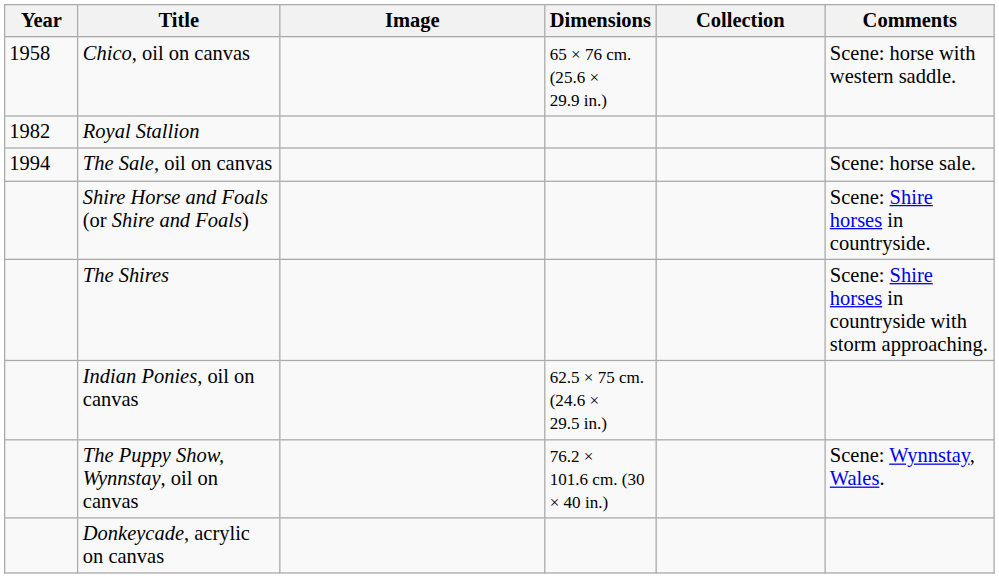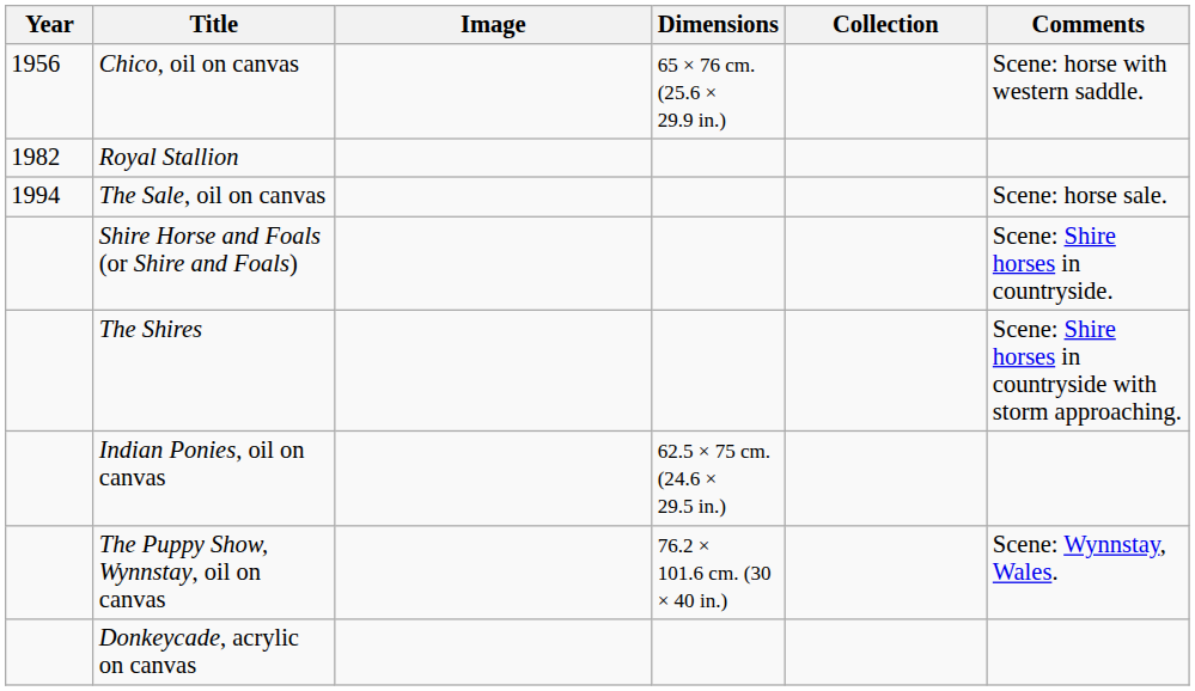 <table class="wikitable sortable">
 <tr>
 <th scope="col" width="50">Year</th>
 <th scope="col" width="150">Title</th>
 <th scope="col" width="200">Image</th>
 <th scope="col" width="50" ! data-sort-type = "number">Dimensions</th>
 <th scope="col" width="125">Collection</th>
 <th scope="col" width="125">Comments</th>
 </tr>
 <tr valign="top">
-<td>1958</td>
+<td>1956</td>
 <td><em>Chico</em>, oil on canvas</td>
 <td></td>
 <td><small>65 × 76 cm. (25.6 × 29.9 in.)</small></td>
 <td></td>
 <td>Scene: horse with western saddle.</td>
 </tr>
 <tr valign="top">
 <td>1982</td>
 <td><em>Royal Stallion</em></td>
 <td></td>
 <td></td>
 <td></td>
 <td></td>
 </tr>
 <tr valign="top">
 <td>1994</td>
 <td><em>The Sale</em>, oil on canvas</td>
 <td></td>
 <td></td>
 <td></td>
 <td>Scene: horse sale.</td>
 </tr>
 <tr valign="top">
 <td></td>
 <td><em>Shire Horse and Foals</em> (or <em>Shire and Foals</em>)</td>
 <td> </td>
 <td></td>
 <td></td>
 <td>Scene: <a href='#'>Shire horses</a> in countryside.</td>
 </tr>
 <tr valign="top">
 <td></td>
 <td><em>The Shires</em></td>
 <td></td>
 <td></td>
 <td></td>
 <td>Scene: <a href='#'>Shire horses</a> in countryside with storm approaching.</td>
 </tr>
 <tr valign="top">
 <td></td>
 <td><em>Indian Ponies</em>, oil on canvas</td>
 <td></td>
 <td><small>62.5 × 75 cm. (24.6 × 29.5 in.)</small></td>
 <td></td>
 <td></td>
 </tr>
 <tr valign="top">
 <td></td>
 <td><em>The Puppy Show, Wynnstay</em>, oil on canvas</td>
 <td></td>
 <td><small>76.2 × 101.6 cm. (30 × 40 in.)</small></td>
 <td></td>
 <td>Scene: <a href='#'>Wynnstay</a>, <a href='#'>Wales</a>.</td>
 </tr>
 <tr valign="top">
 <td></td>
 <td><em>Donkeycade</em>, acrylic on canvas</td>
 <td></td>
 <td></td>
 <td></td>
 <td></td>
 </tr>
 </table>
